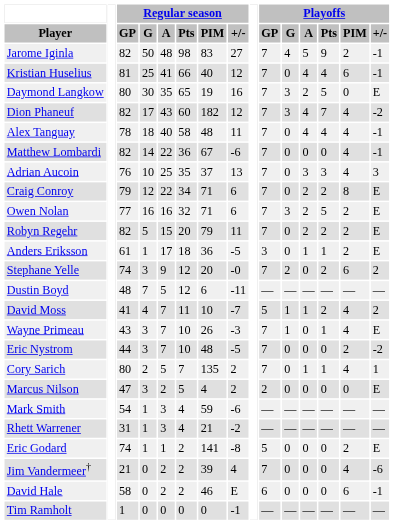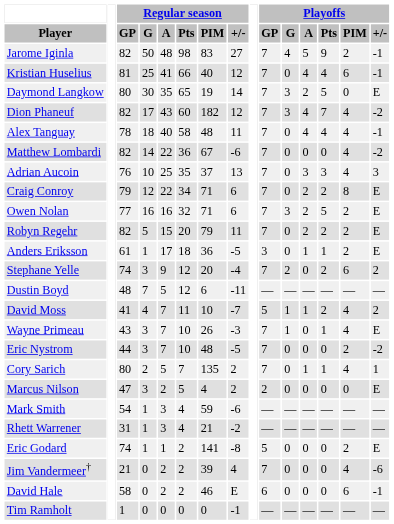 <table BORDER="0" CELLPADDING="3" CELLSPACING="2" ID="Table1">
 <tr style="text-align:center; background:silver;">
 <th style="text-align:center; background:#fff;"> </th>
 <th rowspan="99" style="text-align:center; background:#fff;"> </th>
 <th style="text-align:center;" colspan="6"><a href='#'>Regular season</a></th>
 <th rowspan="99" style="text-align:center; background:#fff;"> </th>
 <th style="text-align:center;" colspan="6"><a href='#'>Playoffs</a></th>
 </tr>
 <tr style="text-align:center; background:silver;">
 <th style="text-align:center;">Player</th>
 <th style="text-align:center;">GP</th>
 <th style="text-align:center;">G</th>
 <th style="text-align:center;">A</th>
 <th style="text-align:center;">Pts</th>
 <th style="text-align:center;">PIM</th>
 <th style="text-align:center;">+/-</th>
 <th style="text-align:center;">GP</th>
 <th style="text-align:center;">G</th>
 <th style="text-align:center;">A</th>
 <th style="text-align:center;">Pts</th>
 <th style="text-align:center;">PIM</th>
 <th style="text-align:center;">+/-</th>
 </tr>
 <tr style="background:#f0f0f0;">
 <td><a href='#'>Jarome Iginla</a></td>
 <td>82</td>
 <td>50</td>
 <td>48</td>
 <td>98</td>
 <td>83</td>
 <td>27</td>
 <td>7</td>
 <td>4</td>
 <td>5</td>
 <td>9</td>
 <td>2</td>
 <td>-1</td>
 </tr>
 <tr style="background:#e0e0e0;">
 <td><a href='#'>Kristian Huselius</a></td>
 <td>81</td>
 <td>25</td>
 <td>41</td>
 <td>66</td>
 <td>40</td>
 <td>12</td>
 <td>7</td>
 <td>0</td>
 <td>4</td>
 <td>4</td>
 <td>6</td>
 <td>-1</td>
 </tr>
 <tr style="background:#f0f0f0;">
 <td><a href='#'>Daymond Langkow</a></td>
 <td>80</td>
 <td>30</td>
 <td>35</td>
 <td>65</td>
 <td>19</td>
-<td>16</td>
+<td>14</td>
 <td>7</td>
 <td>3</td>
 <td>2</td>
 <td>5</td>
 <td>0</td>
 <td>E</td>
 </tr>
 <tr style="background:#e0e0e0;">
 <td><a href='#'>Dion Phaneuf</a></td>
 <td>82</td>
 <td>17</td>
 <td>43</td>
 <td>60</td>
 <td>182</td>
 <td>12</td>
 <td>7</td>
 <td>3</td>
 <td>4</td>
 <td>7</td>
 <td>4</td>
 <td>-2</td>
 </tr>
 <tr style="background:#f0f0f0;">
 <td><a href='#'>Alex Tanguay</a></td>
 <td>78</td>
 <td>18</td>
 <td>40</td>
 <td>58</td>
 <td>48</td>
 <td>11</td>
 <td>7</td>
 <td>0</td>
 <td>4</td>
 <td>4</td>
 <td>4</td>
 <td>-1</td>
 </tr>
 <tr style="background:#e0e0e0;">
 <td><a href='#'>Matthew Lombardi</a></td>
 <td>82</td>
 <td>14</td>
 <td>22</td>
 <td>36</td>
 <td>67</td>
 <td>-6</td>
 <td>7</td>
 <td>0</td>
 <td>0</td>
 <td>0</td>
 <td>4</td>
-<td>-1</td>
+<td>-2</td>
 </tr>
 <tr style="background:#f0f0f0;">
 <td><a href='#'>Adrian Aucoin</a></td>
 <td>76</td>
 <td>10</td>
 <td>25</td>
 <td>35</td>
 <td>37</td>
 <td>13</td>
 <td>7</td>
 <td>0</td>
 <td>3</td>
 <td>3</td>
 <td>4</td>
 <td>3</td>
 </tr>
 <tr style="background:#e0e0e0;">
 <td><a href='#'>Craig Conroy</a></td>
 <td>79</td>
 <td>12</td>
 <td>22</td>
 <td>34</td>
 <td>71</td>
 <td>6</td>
 <td>7</td>
 <td>0</td>
 <td>2</td>
 <td>2</td>
 <td>8</td>
 <td>E</td>
 </tr>
 <tr style="background:#f0f0f0;">
 <td><a href='#'>Owen Nolan</a></td>
 <td>77</td>
 <td>16</td>
 <td>16</td>
 <td>32</td>
 <td>71</td>
 <td>6</td>
 <td>7</td>
 <td>3</td>
 <td>2</td>
 <td>5</td>
 <td>2</td>
 <td>E</td>
 </tr>
 <tr style="background:#e0e0e0;">
 <td><a href='#'>Robyn Regehr</a></td>
 <td>82</td>
 <td>5</td>
 <td>15</td>
 <td>20</td>
 <td>79</td>
 <td>11</td>
 <td>7</td>
 <td>0</td>
 <td>2</td>
 <td>2</td>
 <td>2</td>
 <td>E</td>
 </tr>
 <tr style="background:#f0f0f0;">
 <td><a href='#'>Anders Eriksson</a></td>
 <td>61</td>
 <td>1</td>
 <td>17</td>
 <td>18</td>
 <td>36</td>
 <td>-5</td>
 <td>3</td>
 <td>0</td>
 <td>1</td>
 <td>1</td>
 <td>2</td>
 <td>E</td>
 </tr>
 <tr style="background:#e0e0e0;">
 <td><a href='#'>Stephane Yelle</a></td>
 <td>74</td>
 <td>3</td>
 <td>9</td>
 <td>12</td>
 <td>20</td>
-<td>-0</td>
+<td>-4</td>
 <td>7</td>
 <td>2</td>
 <td>0</td>
 <td>2</td>
 <td>6</td>
 <td>2</td>
 </tr>
 <tr style="background:#f0f0f0;">
 <td><a href='#'>Dustin Boyd</a></td>
 <td>48</td>
 <td>7</td>
 <td>5</td>
 <td>12</td>
 <td>6</td>
 <td>-11</td>
 <td>—</td>
 <td>—</td>
 <td>—</td>
 <td>—</td>
 <td>—</td>
 <td>—</td>
 </tr>
 <tr style="background:#e0e0e0;">
 <td><a href='#'>David Moss</a></td>
 <td>41</td>
 <td>4</td>
 <td>7</td>
 <td>11</td>
 <td>10</td>
 <td>-7</td>
 <td>5</td>
 <td>1</td>
 <td>1</td>
 <td>2</td>
 <td>4</td>
 <td>2</td>
 </tr>
 <tr style="background:#f0f0f0;">
 <td><a href='#'>Wayne Primeau</a></td>
 <td>43</td>
 <td>3</td>
 <td>7</td>
 <td>10</td>
 <td>26</td>
 <td>-3</td>
 <td>7</td>
 <td>1</td>
 <td>0</td>
 <td>1</td>
 <td>4</td>
 <td>E</td>
 </tr>
 <tr style="background:#e0e0e0;">
 <td><a href='#'>Eric Nystrom</a></td>
 <td>44</td>
 <td>3</td>
 <td>7</td>
 <td>10</td>
 <td>48</td>
 <td>-5</td>
 <td>7</td>
 <td>0</td>
 <td>0</td>
 <td>0</td>
 <td>2</td>
 <td>-2</td>
 </tr>
 <tr style="background:#f0f0f0;">
 <td><a href='#'>Cory Sarich</a></td>
 <td>80</td>
 <td>2</td>
 <td>5</td>
 <td>7</td>
 <td>135</td>
 <td>2</td>
 <td>7</td>
 <td>0</td>
 <td>1</td>
 <td>1</td>
 <td>4</td>
 <td>1</td>
 </tr>
 <tr style="background:#e0e0e0;">
 <td><a href='#'>Marcus Nilson</a></td>
 <td>47</td>
 <td>3</td>
 <td>2</td>
 <td>5</td>
 <td>4</td>
 <td>2</td>
 <td>2</td>
 <td>0</td>
 <td>0</td>
 <td>0</td>
 <td>0</td>
 <td>E</td>
 </tr>
 <tr style="background:#f0f0f0;">
 <td><a href='#'>Mark Smith</a></td>
 <td>54</td>
 <td>1</td>
 <td>3</td>
 <td>4</td>
 <td>59</td>
 <td>-6</td>
 <td>—</td>
 <td>—</td>
 <td>—</td>
 <td>—</td>
 <td>—</td>
 <td>—</td>
 </tr>
 <tr style="background:#e0e0e0;">
 <td><a href='#'>Rhett Warrener</a></td>
 <td>31</td>
 <td>1</td>
 <td>3</td>
 <td>4</td>
 <td>21</td>
 <td>-2</td>
 <td>—</td>
 <td>—</td>
 <td>—</td>
 <td>—</td>
 <td>—</td>
 <td>—</td>
 </tr>
 <tr style="background:#f0f0f0;">
 <td><a href='#'>Eric Godard</a></td>
 <td>74</td>
 <td>1</td>
 <td>1</td>
 <td>2</td>
 <td>141</td>
 <td>-8</td>
 <td>5</td>
 <td>0</td>
 <td>0</td>
 <td>0</td>
 <td>2</td>
 <td>E</td>
 </tr>
 <tr style="background:#e0e0e0;">
 <td><a href='#'>Jim Vandermeer</a><sup>†</sup></td>
 <td>21</td>
 <td>0</td>
 <td>2</td>
 <td>2</td>
 <td>39</td>
 <td>4</td>
 <td>7</td>
 <td>0</td>
 <td>0</td>
 <td>0</td>
 <td>4</td>
 <td>-6</td>
 </tr>
 <tr style="background:#f0f0f0;">
 <td><a href='#'>David Hale</a></td>
 <td>58</td>
 <td>0</td>
 <td>2</td>
 <td>2</td>
 <td>46</td>
 <td>E</td>
 <td>6</td>
 <td>0</td>
 <td>0</td>
 <td>0</td>
 <td>6</td>
 <td>-1</td>
 </tr>
 <tr style="background:#e0e0e0;">
 <td><a href='#'>Tim Ramholt</a></td>
 <td>1</td>
 <td>0</td>
 <td>0</td>
 <td>0</td>
 <td>0</td>
 <td>-1</td>
 <td>—</td>
 <td>—</td>
 <td>—</td>
 <td>—</td>
 <td>—</td>
 <td>—</td>
 </tr>
 </table>
